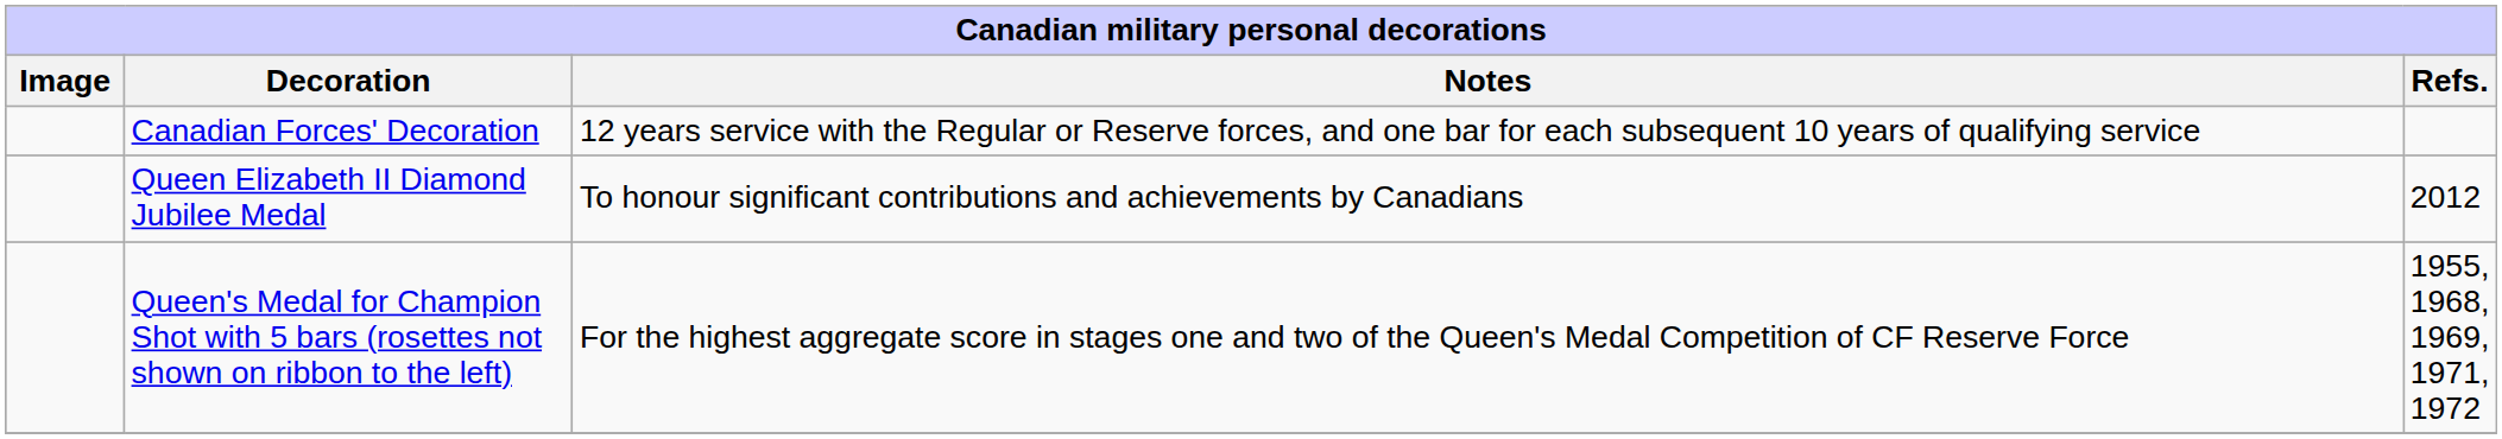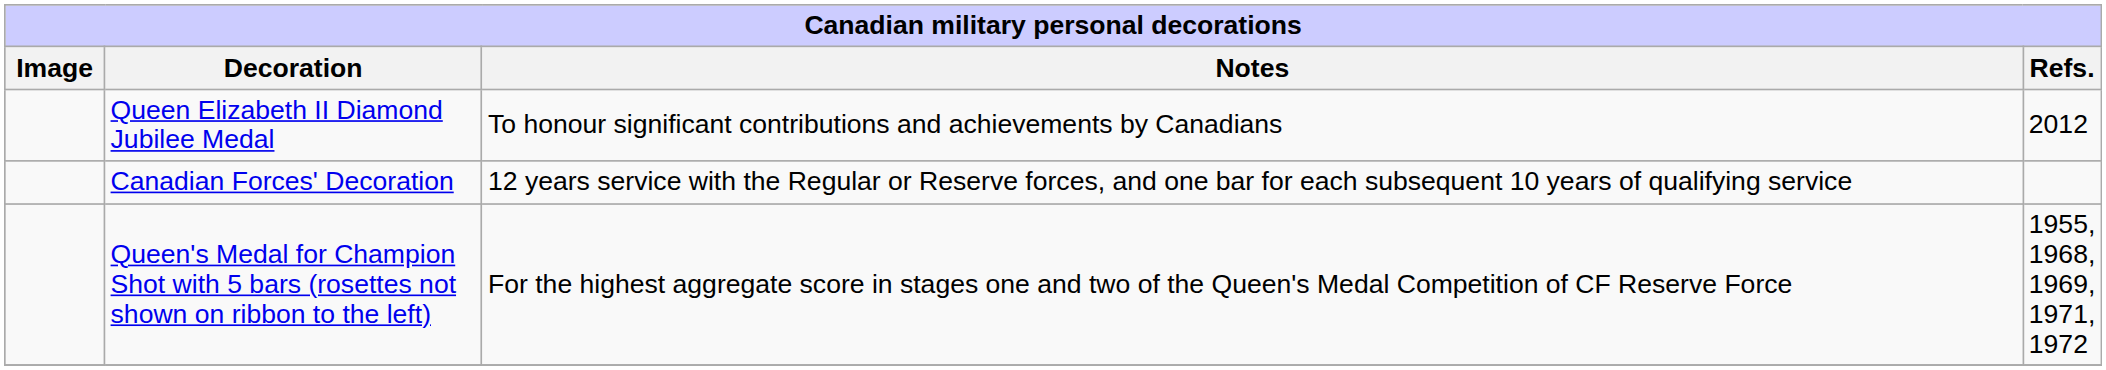 <table class="wikitable " width="100%">
 <tr>
 <th colspan="4" style="background:#ccf; text-align:center"><strong>Canadian military personal decorations</strong></th>
 </tr>
 <tr>
 <th scope="col">Image</th>
 <th scope="col" style="width:220px">Decoration</th>
 <th scope="col">Notes</th>
 <th scope="col" style="width:20px">Refs.</th>
 </tr>
 <tr>
 <td scope="row"></td>
+<td><a href='#'>Queen Elizabeth II Diamond Jubilee Medal</a></td>
+<td>To honour significant contributions and achievements by Canadians</td>
+<td>2012</td>
+</tr>
+<tr>
+<td scope="row"></td>
 <td><a href='#'>Canadian Forces' Decoration</a></td>
 <td>12 years service with the Regular or Reserve forces, and one bar for each subsequent 10 years of qualifying service</td>
 <td></td>
-</tr>
-<tr>
-<td scope="row"></td>
-<td><a href='#'>Queen Elizabeth II Diamond Jubilee Medal</a></td>
-<td>To honour significant contributions and achievements by Canadians</td>
-<td>2012</td>
 </tr>
 <tr>
 <td scope="row"></td>
 <td><a href='#'>Queen's Medal for Champion Shot with 5 bars (rosettes not shown on ribbon to the left)</a></td>
 <td>For the highest aggregate score in stages one and two of the Queen's Medal Competition of CF Reserve Force</td>
 <td>1955, 1968, 1969, 1971, 1972</td>
 </tr>
 <tr>
 </tr>
 </table>
